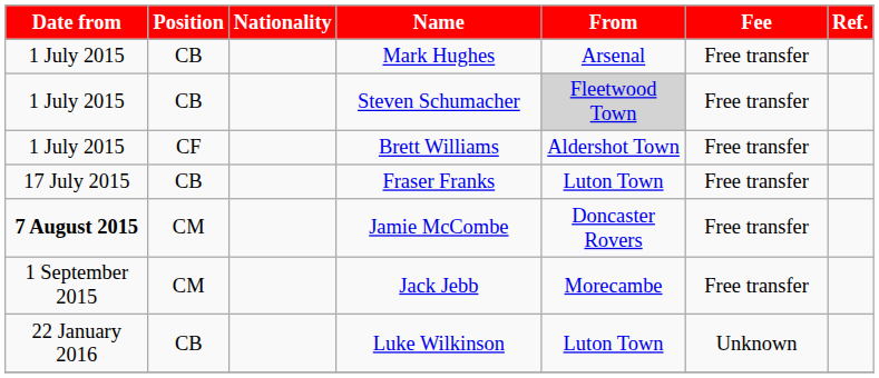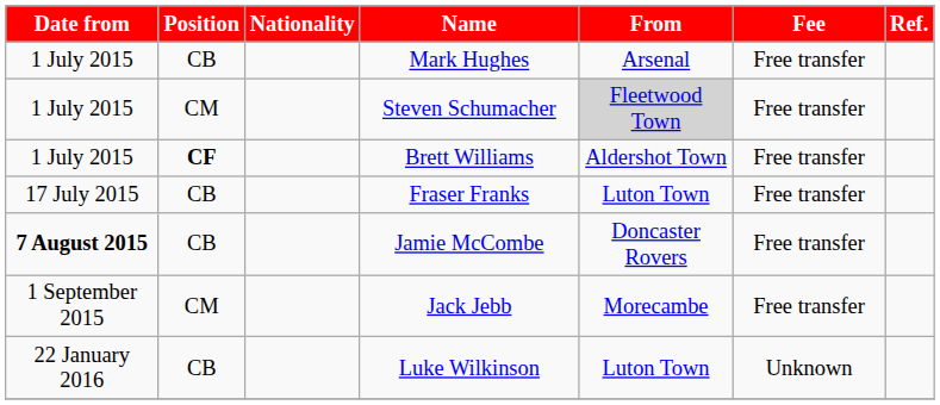 <table class="wikitable"  style="text-align:center; font-size:90%; ">
 <tr>
 <th style="background:#FF0000; color:white; width:100px;">Date from</th>
 <th style="background:#FF0000; color:white; width:50px;">Position</th>
 <th style="background:#FF0000; color:white; width:50px;">Nationality</th>
 <th style="background:#FF0000; color:white; width:150px;">Name</th>
 <th style="background:#FF0000; color:white; width:100px;">From</th>
 <th style="background:#FF0000; color:white; width:100px;">Fee</th>
 <th style="background:#FF0000; color:white; width:25px;">Ref.</th>
 </tr>
 <tr>
 <td>1 July 2015</td>
 <td>CB</td>
 <td></td>
 <td><a href='#'>Mark Hughes</a></td>
 <td><a href='#'>Arsenal</a></td>
 <td>Free transfer</td>
 <td></td>
 </tr>
 <tr>
 <td>1 July 2015</td>
-<td>CB</td>
+<td>CM</td>
 <td></td>
 <td><a href='#'>Steven Schumacher</a></td>
 <td style="background: lightgrey;"><a href='#'>Fleetwood Town</a></td>
 <td>Free transfer</td>
 <td></td>
 </tr>
 <tr>
 <td>1 July 2015</td>
-<td>CF</td>
+<td><strong>CF</strong></td>
 <td></td>
 <td><a href='#'>Brett Williams</a></td>
 <td><a href='#'>Aldershot Town</a></td>
 <td>Free transfer</td>
 <td></td>
 </tr>
 <tr>
 <td>17 July 2015</td>
 <td>CB</td>
 <td></td>
 <td><a href='#'>Fraser Franks</a></td>
 <td><a href='#'>Luton Town</a></td>
 <td>Free transfer</td>
 <td></td>
 </tr>
 <tr>
 <td><strong>7 August 2015</strong></td>
-<td>CM</td>
+<td>CB</td>
 <td></td>
 <td><a href='#'>Jamie McCombe</a></td>
 <td><a href='#'>Doncaster Rovers</a></td>
 <td>Free transfer</td>
 <td></td>
 </tr>
 <tr>
 <td>1 September 2015</td>
 <td>CM</td>
 <td></td>
 <td><a href='#'>Jack Jebb</a></td>
 <td><a href='#'>Morecambe</a></td>
 <td>Free transfer</td>
 <td></td>
 </tr>
 <tr>
 <td>22 January 2016</td>
 <td>CB</td>
 <td></td>
 <td><a href='#'>Luke Wilkinson</a></td>
 <td><a href='#'>Luton Town</a></td>
 <td>Unknown</td>
 <td></td>
 </tr>
 <tr>
 </tr>
 </table>
